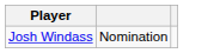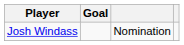 <table class="wikitable" style="text-align:left">
 <tr>
 <th>Player</th>
+<th>Goal</th>
 <th></th>
 <th></th>
 </tr>
 <tr>
 <td> <a href='#'>Josh Windass</a></td>
+<td></td>
 <td>Nomination</td>
 <td></td>
 </tr>
 </table>
